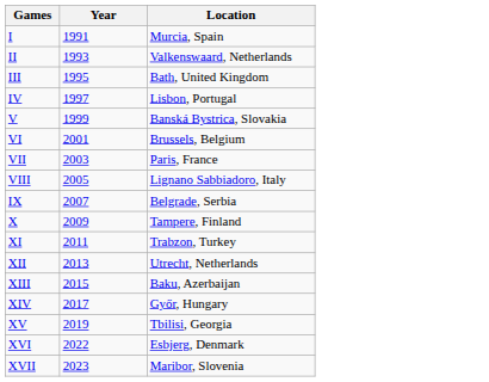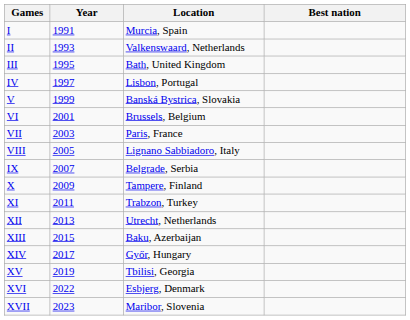 <table class=wikitable>
 <tr>
 <th width=60>Games</th>
 <th width=100>Year</th>
 <th width=200>Location</th>
+<th width=200>Best nation</th>
 </tr>
 <tr>
 <td><a href='#'>I</a></td>
 <td><a href='#'>1991</a></td>
 <td><a href='#'>Murcia</a>, Spain</td>
+<td></td>
 </tr>
 <tr>
 <td><a href='#'>II</a></td>
 <td><a href='#'>1993</a></td>
 <td><a href='#'>Valkenswaard</a>, Netherlands</td>
+<td></td>
 </tr>
 <tr>
 <td><a href='#'>III</a></td>
 <td><a href='#'>1995</a></td>
 <td><a href='#'>Bath</a>, United Kingdom</td>
+<td></td>
 </tr>
 <tr>
 <td><a href='#'>IV</a></td>
 <td><a href='#'>1997</a></td>
 <td><a href='#'>Lisbon</a>, Portugal</td>
+<td></td>
 </tr>
 <tr>
 <td><a href='#'>V</a></td>
 <td><a href='#'>1999</a></td>
 <td><a href='#'>Banská Bystrica</a>, Slovakia</td>
+<td></td>
 </tr>
 <tr>
 <td><a href='#'>VI</a></td>
 <td><a href='#'>2001</a></td>
 <td><a href='#'>Brussels</a>, Belgium</td>
+<td></td>
 </tr>
 <tr>
 <td><a href='#'>VII</a></td>
 <td><a href='#'>2003</a></td>
 <td><a href='#'>Paris</a>, France</td>
+<td></td>
 </tr>
 <tr>
 <td><a href='#'>VIII</a></td>
 <td><a href='#'>2005</a></td>
 <td><a href='#'>Lignano Sabbiadoro</a>, Italy</td>
+<td></td>
 </tr>
 <tr>
 <td><a href='#'>IX</a></td>
 <td><a href='#'>2007</a></td>
 <td><a href='#'>Belgrade</a>, Serbia</td>
+<td></td>
 </tr>
 <tr>
 <td><a href='#'>X</a></td>
 <td><a href='#'>2009</a></td>
 <td><a href='#'>Tampere</a>, Finland</td>
+<td></td>
 </tr>
 <tr>
 <td><a href='#'>XI</a></td>
 <td><a href='#'>2011</a></td>
 <td><a href='#'>Trabzon</a>, Turkey</td>
+<td></td>
 </tr>
 <tr>
 <td><a href='#'>XII</a></td>
 <td><a href='#'>2013</a></td>
 <td><a href='#'>Utrecht</a>, Netherlands</td>
+<td></td>
 </tr>
 <tr>
 <td><a href='#'>XIII</a></td>
 <td><a href='#'>2015</a></td>
 <td><a href='#'>Baku</a>, Azerbaijan</td>
+<td></td>
 </tr>
 <tr>
 <td><a href='#'>XIV</a></td>
 <td><a href='#'>2017</a></td>
 <td><a href='#'>Győr</a>, Hungary</td>
+<td></td>
 </tr>
 <tr>
 <td><a href='#'>XV</a></td>
 <td><a href='#'>2019</a></td>
 <td><a href='#'>Tbilisi</a>, Georgia</td>
+<td></td>
 </tr>
 <tr>
 <td><a href='#'>XVI</a></td>
 <td><a href='#'>2022</a></td>
 <td><a href='#'>Esbjerg</a>, Denmark</td>
+<td></td>
 </tr>
 <tr>
 <td><a href='#'>XVII</a></td>
 <td><a href='#'>2023</a></td>
 <td><a href='#'>Maribor</a>, Slovenia</td>
+<td></td>
 </tr>
 </table>
